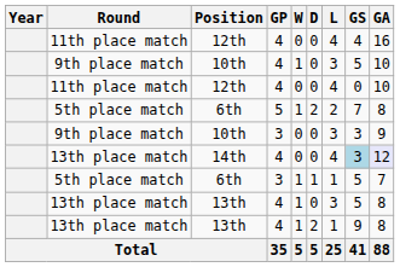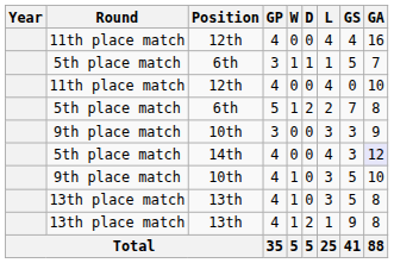 <table class="wikitable sortable plainrowheaders" style="text-align: center;">
 <tr>
 <th scope="col">Year</th>
 <th scope="col" data-sort-type="number">Round</th>
 <th scope="col" data-sort-type="number">Position</th>
 <th scope="col">GP</th>
 <th scope="col">W</th>
 <th scope="col">D</th>
 <th scope="col">L</th>
 <th scope="col">GS</th>
 <th scope="col">GA</th>
 </tr>
 <tr>
 <th scope="row"></th>
 <td>11th place match</td>
 <td>12th</td>
 <td>4</td>
 <td>0</td>
 <td>0</td>
 <td>4</td>
 <td>4</td>
 <td>16</td>
 </tr>
 <tr>
 <th scope="row"></th>
-<td>9th place match</td>
-<td>10th</td>
-<td>4</td>
+<td>5th place match</td>
+<td>6th</td>
+<td>3</td>
 <td>1</td>
-<td>0</td>
-<td>3</td>
+<td>1</td>
+<td>1</td>
 <td>5</td>
-<td>10</td>
+<td>7</td>
 </tr>
 <tr>
 <th scope="row"></th>
 <td>11th place match</td>
 <td>12th</td>
 <td>4</td>
 <td>0</td>
 <td>0</td>
 <td>4</td>
 <td>0</td>
 <td>10</td>
 </tr>
 <tr>
 <th scope="row"></th>
 <td>5th place match</td>
 <td>6th</td>
 <td>5</td>
 <td>1</td>
 <td>2</td>
 <td>2</td>
 <td>7</td>
 <td>8</td>
 </tr>
 <tr>
 <th scope="row"></th>
 <td>9th place match</td>
 <td>10th</td>
 <td>3</td>
 <td>0</td>
 <td>0</td>
 <td>3</td>
 <td>3</td>
 <td>9</td>
 </tr>
 <tr>
 <th scope="row"></th>
-<td>13th place match</td>
+<td>5th place match</td>
 <td>14th</td>
 <td>4</td>
 <td>0</td>
 <td>0</td>
 <td>4</td>
-<td style="background: lightblue;">3</td>
+<td>3</td>
 <td style="background: lavender;">12</td>
 </tr>
 <tr>
 <th scope="row"></th>
-<td>5th place match</td>
-<td>6th</td>
+<td>9th place match</td>
+<td>10th</td>
+<td>4</td>
+<td>1</td>
+<td>0</td>
 <td>3</td>
-<td>1</td>
-<td>1</td>
-<td>1</td>
 <td>5</td>
-<td>7</td>
+<td>10</td>
 </tr>
 <tr>
 <th scope="row"></th>
 <td>13th place match</td>
 <td>13th</td>
 <td>4</td>
 <td>1</td>
 <td>0</td>
 <td>3</td>
 <td>5</td>
 <td>8</td>
 </tr>
 <tr>
 <th scope="row"></th>
 <td>13th place match</td>
 <td>13th</td>
 <td>4</td>
 <td>1</td>
 <td>2</td>
 <td>1</td>
 <td>9</td>
 <td>8</td>
 </tr>
 <tr class="sortbottom">
 <th scope="row" colspan=3><strong>Total</strong></th>
 <th>35</th>
 <th>5</th>
 <th>5</th>
 <th>25</th>
 <th>41</th>
 <th>88</th>
 </tr>
 </table>
